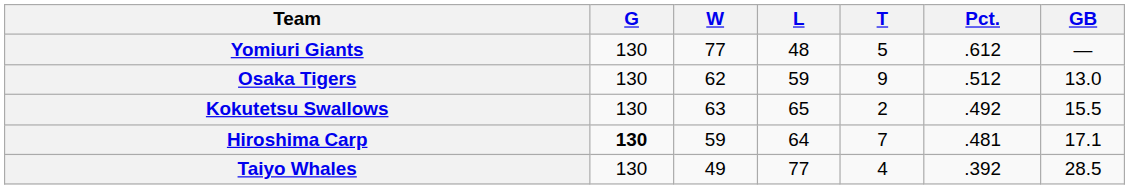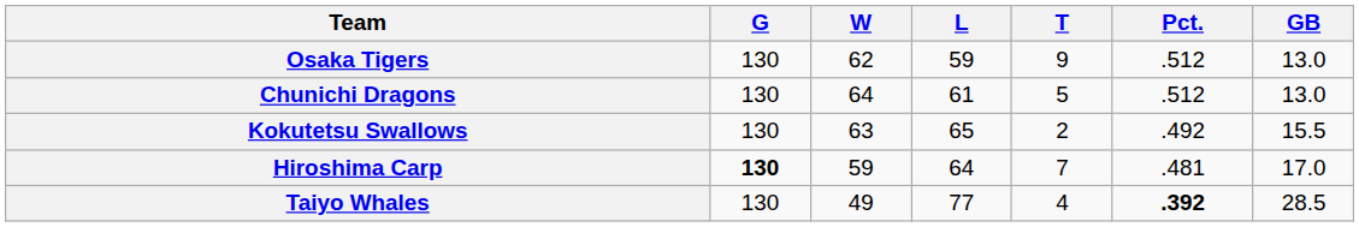 <table class="wikitable plainrowheaders" width="60%" style="text-align:center;">
 <tr>
 <th scope="col" width="35%">Team</th>
 <th scope="col" width="5%"><a href='#'>G</a></th>
 <th scope="col" width="5%"><a href='#'>W</a></th>
 <th scope="col" width="5%"><a href='#'>L</a></th>
 <th scope="col" width="5%"><a href='#'>T</a></th>
 <th scope="col" width="7%"><a href='#'>Pct.</a></th>
 <th scope="col" width="5%"><a href='#'>GB</a></th>
 </tr>
 <tr>
-<th scope="row" style="text-align:center;"><a href='#'>Yomiuri Giants</a></th>
-<td>130</td>
-<td>77</td>
-<td>48</td>
-<td>5</td>
-<td>.612</td>
-<td>—</td>
-</tr>
-<tr>
 <th scope="row" style="text-align:center;"><a href='#'>Osaka Tigers</a></th>
 <td>130</td>
 <td>62</td>
 <td>59</td>
 <td>9</td>
+<td>.512</td>
+<td>13.0</td>
+</tr>
+<tr>
+<th scope="row" style="text-align:center;"><a href='#'>Chunichi Dragons</a></th>
+<td>130</td>
+<td>64</td>
+<td>61</td>
+<td>5</td>
 <td>.512</td>
 <td>13.0</td>
 </tr>
 <tr>
 <th scope="row" style="text-align:center;"><a href='#'>Kokutetsu Swallows</a></th>
 <td>130</td>
 <td>63</td>
 <td>65</td>
 <td>2</td>
 <td>.492</td>
 <td>15.5</td>
 </tr>
 <tr>
 <th scope="row" style="text-align:center;"><a href='#'>Hiroshima Carp</a></th>
 <td><strong>130</strong></td>
 <td>59</td>
 <td>64</td>
 <td>7</td>
 <td>.481</td>
-<td>17.1</td>
+<td>17.0</td>
 </tr>
 <tr>
 <th scope="row" style="text-align:center;"><a href='#'>Taiyo Whales</a></th>
 <td>130</td>
 <td>49</td>
 <td>77</td>
 <td>4</td>
-<td>.392</td>
+<td><strong>.392</strong></td>
 <td>28.5</td>
 </tr>
 </table>
